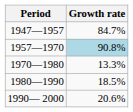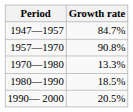 <table class="wikitable" style="float:right; text-align:center; margin:1em;">
 <tr>
 <th>Period</th>
 <th>Growth rate</th>
 </tr>
 <tr style="text-align:right">
 <td>1947—1957</td>
 <td>84.7%</td>
 </tr>
 <tr style="text-align:right">
 <td>1957—1970</td>
-<td style="background: lightblue;">90.8%</td>
+<td>90.8%</td>
 </tr>
 <tr style="text-align:right">
 <td>1970—1980</td>
 <td>13.3%</td>
 </tr>
 <tr style="text-align:right">
 <td>1980—1990</td>
 <td>18.5%</td>
 </tr>
 <tr style="text-align:right">
 <td>1990— 2000</td>
-<td>20.6%</td>
+<td>20.5%</td>
 </tr>
 </table>
